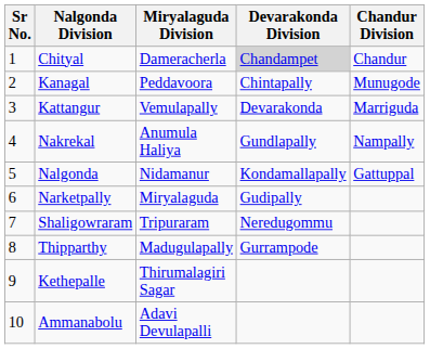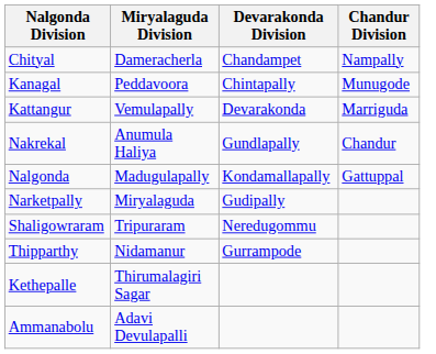 <table class="wikitable" width="425pt">
 <tr>
-<th>Sr No.</th>
 <th>Nalgonda Division</th>
 <th>Miryalaguda Division</th>
 <th>Devarakonda Division</th>
 <th>Chandur Division</th>
 </tr>
 <tr>
-<td>1</td>
 <td><a href='#'>Chityal</a></td>
 <td><a href='#'>Dameracherla</a></td>
-<td style="background: lightgrey;"><a href='#'>Chandampet</a></td>
-<td><a href='#'>Chandur</a></td>
+<td><a href='#'>Chandampet</a></td>
+<td><a href='#'>Nampally</a></td>
 </tr>
 <tr>
-<td>2</td>
 <td><a href='#'>Kanagal</a></td>
 <td><a href='#'>Peddavoora</a></td>
 <td><a href='#'>Chintapally</a></td>
 <td><a href='#'>Munugode</a></td>
 </tr>
 <tr>
-<td>3</td>
 <td><a href='#'>Kattangur</a></td>
 <td><a href='#'>Vemulapally</a></td>
 <td><a href='#'>Devarakonda</a></td>
 <td><a href='#'>Marriguda</a></td>
 </tr>
 <tr>
-<td>4</td>
 <td><a href='#'>Nakrekal</a></td>
 <td><a href='#'>Anumula Haliya</a></td>
 <td><a href='#'>Gundlapally</a></td>
-<td><a href='#'>Nampally</a></td>
+<td><a href='#'>Chandur</a></td>
 </tr>
 <tr>
-<td>5</td>
 <td><a href='#'>Nalgonda</a></td>
-<td><a href='#'>Nidamanur</a></td>
+<td><a href='#'>Madugulapally</a></td>
 <td><a href='#'>Kondamallapally</a></td>
 <td><a href='#'>Gattuppal</a></td>
 </tr>
 <tr>
-<td>6</td>
 <td><a href='#'>Narketpally</a></td>
 <td><a href='#'>Miryalaguda</a></td>
 <td><a href='#'>Gudipally</a></td>
 <td></td>
 </tr>
 <tr>
-<td>7</td>
 <td><a href='#'>Shaligowraram</a></td>
 <td><a href='#'>Tripuraram</a></td>
 <td><a href='#'>Neredugommu</a></td>
 <td></td>
 </tr>
 <tr>
-<td>8</td>
 <td><a href='#'>Thipparthy</a></td>
-<td><a href='#'>Madugulapally</a></td>
+<td><a href='#'>Nidamanur</a></td>
 <td><a href='#'>Gurrampode</a></td>
 <td></td>
 </tr>
 <tr>
-<td>9</td>
 <td><a href='#'>Kethepalle</a></td>
 <td><a href='#'>Thirumalagiri Sagar</a></td>
 <td></td>
 <td></td>
 </tr>
 <tr>
-<td>10</td>
 <td><a href='#'>Ammanabolu</a></td>
 <td><a href='#'>Adavi Devulapalli</a></td>
 <td></td>
 <td></td>
 </tr>
 </table>
